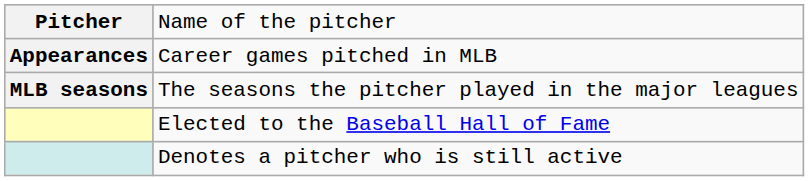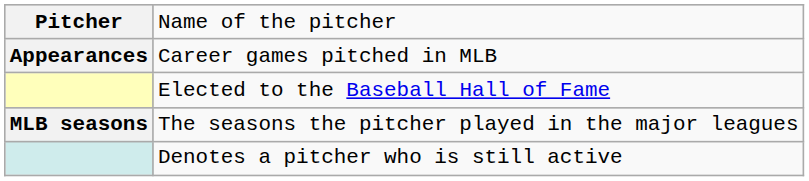 <table class="wikitable">
 <tr>
 <th>Pitcher</th>
 <td>Name of the pitcher</td>
 </tr>
 <tr>
 <th>Appearances</th>
 <td>Career games pitched in MLB</td>
 </tr>
 <tr>
+<th style="background:#ffb;"></th>
+<td>Elected to the <a href='#'>Baseball Hall of Fame</a></td>
+</tr>
+<tr>
 <th>MLB seasons</th>
 <td>The seasons the pitcher played in the major leagues</td>
-</tr>
-<tr>
-<th style="background:#ffb;"></th>
-<td>Elected to the <a href='#'>Baseball Hall of Fame</a></td>
 </tr>
 <tr>
 <th style="background:#cfecec;"></th>
 <td>Denotes a pitcher who is still active</td>
 </tr>
 </table>
